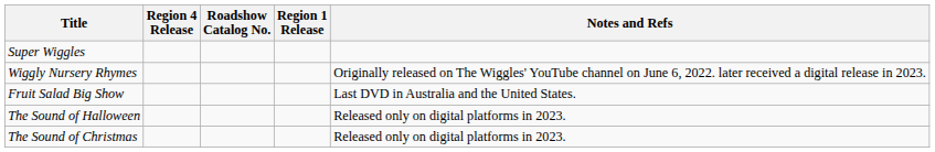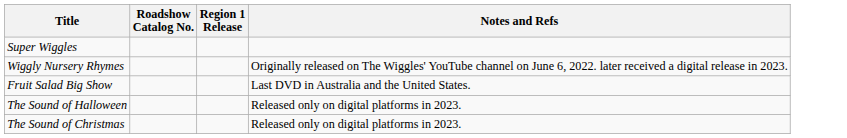 <table class="wikitable sortable plainrowheaders">
 <tr>
 <th>Title</th>
-<th>Region 4<br>Release</th>
 <th>Roadshow<br>Catalog No.</th>
 <th>Region 1<br>Release</th>
 <th>Notes and Refs</th>
 </tr>
 <tr>
 <td><em>Super Wiggles</em></td>
 <td></td>
 <td></td>
 <td></td>
-<td></td>
 </tr>
 <tr>
 <td><em>Wiggly Nursery Rhymes</em></td>
-<td></td>
 <td></td>
 <td></td>
 <td>Originally released on The Wiggles' YouTube channel on June 6, 2022. later received a digital release in 2023.</td>
 </tr>
 <tr>
 <td><em>Fruit Salad Big Show</em></td>
 <td></td>
 <td></td>
-<td></td>
 <td>Last DVD in Australia and the United States.</td>
 </tr>
 <tr>
 <td><em>The Sound of Halloween</em></td>
-<td></td>
 <td></td>
 <td></td>
 <td>Released only on digital platforms in 2023.</td>
 </tr>
 <tr>
 <td><em>The Sound of Christmas</em></td>
 <td></td>
 <td></td>
-<td></td>
 <td>Released only on digital platforms in 2023.</td>
 </tr>
 </table>
